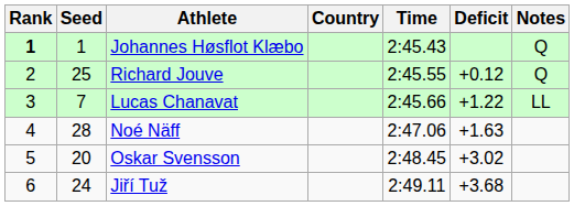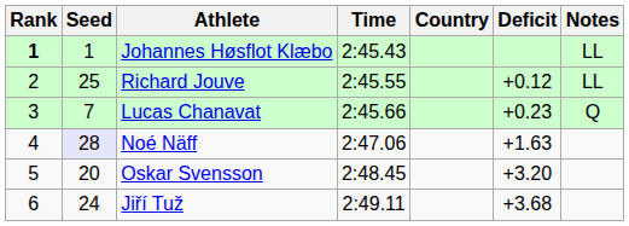 <table class="wikitable sortable" style="text-align:center">
 <tr>
 <th>Rank</th>
 <th>Seed</th>
 <th>Athlete</th>
+<th>Time</th>
 <th>Country</th>
-<th>Time</th>
 <th>Deficit</th>
 <th>Notes</th>
 </tr>
 <tr bgcolor=ccffcc>
 <td><strong>1</strong></td>
 <td>1</td>
 <td align=left><a href='#'>Johannes Høsflot Klæbo</a></td>
+<td>2:45.43</td>
 <td align=left></td>
-<td>2:45.43</td>
 <td></td>
-<td>Q</td>
+<td>LL</td>
 </tr>
 <tr bgcolor=ccffcc>
 <td>2</td>
 <td>25</td>
 <td align=left><a href='#'>Richard Jouve</a></td>
+<td>2:45.55</td>
 <td align=left></td>
-<td>2:45.55</td>
 <td>+0.12</td>
-<td>Q</td>
+<td>LL</td>
 </tr>
 <tr bgcolor=ccffcc>
 <td>3</td>
 <td>7</td>
 <td align=left><a href='#'>Lucas Chanavat</a></td>
+<td>2:45.66</td>
 <td align=left></td>
-<td>2:45.66</td>
-<td>+1.22</td>
-<td>LL</td>
+<td>+0.23</td>
+<td>Q</td>
 </tr>
 <tr>
 <td>4</td>
-<td>28</td>
+<td style="background: lavender;">28</td>
 <td align=left><a href='#'>Noé Näff</a></td>
+<td>2:47.06</td>
 <td align=left></td>
-<td>2:47.06</td>
 <td>+1.63</td>
 <td></td>
 </tr>
 <tr>
 <td>5</td>
 <td>20</td>
 <td align=left><a href='#'>Oskar Svensson</a></td>
+<td>2:48.45</td>
 <td align=left></td>
-<td>2:48.45</td>
-<td>+3.02</td>
+<td>+3.20</td>
 <td></td>
 </tr>
 <tr>
 <td>6</td>
 <td>24</td>
 <td align=left><a href='#'>Jiří Tuž</a></td>
+<td>2:49.11</td>
 <td align=left></td>
-<td>2:49.11</td>
 <td>+3.68</td>
 <td></td>
 </tr>
 </table>
